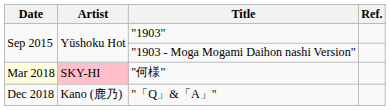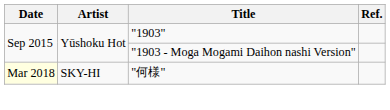 <table class="wikitable">
 <tr>
 <th>Date</th>
 <th>Artist</th>
 <th>Title</th>
 <th>Ref.</th>
 </tr>
 <tr>
 <td rowspan="2">Sep 2015</td>
 <td rowspan="2">Yūshoku Hot</td>
 <td>"1903"</td>
 <td></td>
 </tr>
 <tr>
 <td>"1903 - Moga Mogami Daihon nashi Version"</td>
 <td></td>
 </tr>
 <tr>
 <td rowspan="1" style="background: lightyellow;">Mar 2018</td>
-<td rowspan="1" style="background: pink;">SKY-HI</td>
+<td rowspan="1">SKY-HI</td>
 <td>"何様"</td>
 <td></td>
 </tr>
-<tr>
-<td rowspan="1">Dec 2018</td>
-<td rowspan="1">Kano (鹿乃)</td>
-<td>"「Q」&「A」"</td>
-<td></td>
-</tr>
 </table>
